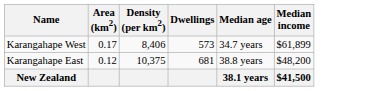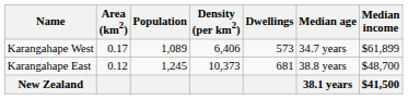 <table class="wikitable">
 <tr>
 <th>Name</th>
 <th>Area<br>(km<sup>2</sup>)</th>
+<th>Population</th>
 <th>Density<br>(per km<sup>2</sup>)</th>
 <th>Dwellings</th>
 <th>Median age</th>
 <th>Median<br>income</th>
 </tr>
 <tr>
 <td>Karangahape West</td>
 <td style="text-align:right;">0.17</td>
-<td style="text-align:right;">8,406</td>
+<td style="text-align:right;">1,089</td>
+<td style="text-align:right;">6,406</td>
 <td style="text-align:right;">573</td>
 <td>34.7 years</td>
 <td>$61,899</td>
 </tr>
 <tr>
 <td>Karangahape East</td>
 <td style="text-align:right;">0.12</td>
-<td style="text-align:right;">10,375</td>
+<td style="text-align:right;">1,245</td>
+<td style="text-align:right;">10,373</td>
 <td style="text-align:right;">681</td>
 <td>38.8 years</td>
-<td>$48,200</td>
+<td>$48,700</td>
 </tr>
 <tr>
 <th>New Zealand</th>
+<th></th>
 <th></th>
 <th></th>
 <th></th>
 <th>38.1 years</th>
 <th style="text-align:left;">$41,500</th>
 </tr>
 </table>
